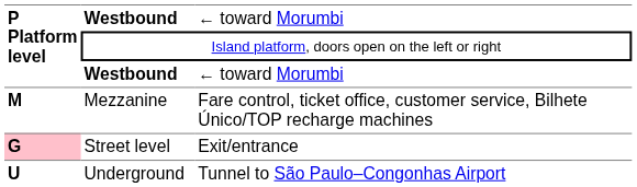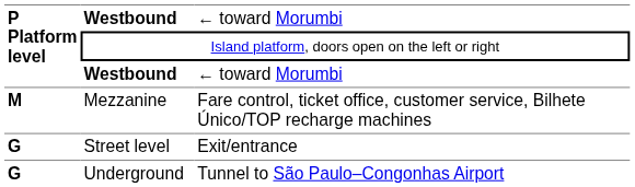 <table table border=0 cellspacing=0 cellpadding=3>
 <tr>
 <td style="border-top:solid 1px gray;border-bottom:solid 1px gray;vertical-align:top;" rowspan=4><strong>P<br>Platform level</strong></td>
 </tr>
 <tr>
 <td style="border-top:solid 1px gray;"><span><strong>Westbound</strong></span></td>
 <td style="border-top:solid 1px gray;">←  toward <a href='#'>Morumbi</a></td>
 </tr>
 <tr>
 <td style="border-top:solid 2px black;border-right:solid 2px black;border-left:solid 2px black;border-bottom:solid 2px black;text-align:center;" colspan=5><small><a href='#'>Island platform</a>, doors open on the left or right</small></td>
 </tr>
 <tr>
 <td style="border-bottom:solid 1px gray;"><span><strong>Westbound</strong></span></td>
 <td style="border-bottom:solid 1px gray;">←  toward <a href='#'>Morumbi</a></td>
 </tr>
 <tr>
 <td style="vertical-align:top;"><strong>M</strong></td>
 <td style="vertical-align:top;">Mezzanine</td>
 <td style="vertical-align:top;">Fare control, ticket office, customer service, Bilhete Único/TOP recharge machines</td>
 </tr>
 <tr>
-<td style="background: pink; border-top:solid 1px gray;vertical-align:top;" width=50><strong>G</strong></td>
+<td style="border-top:solid 1px gray;vertical-align:top;" width=50><strong>G</strong></td>
 <td style="border-top:solid 1px gray;vertical-align:top;" width=100>Street level</td>
 <td style="border-top:solid 1px gray;vertical-align:top;" width=400>Exit/entrance</td>
 </tr>
 <tr>
-<td style="border-top:solid 1px gray;vertical-align:top;" width=50><strong>U</strong></td>
+<td style="border-top:solid 1px gray;vertical-align:top;" width=50><strong>G</strong></td>
 <td style="border-top:solid 1px gray;vertical-align:top;" width=100>Underground</td>
 <td style="border-top:solid 1px gray;vertical-align:top;" width=400>Tunnel to <a href='#'>São Paulo–Congonhas Airport</a></td>
 </tr>
 </table>
